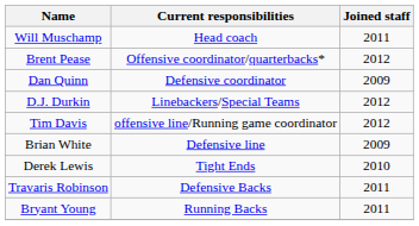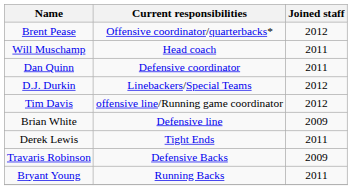 <table class="wikitable">
 <tr>
 <th>Name</th>
 <th>Current responsibilities</th>
 <th>Joined staff</th>
 </tr>
 <tr align="center">
+<td><a href='#'>Brent Pease</a></td>
+<td><a href='#'>Offensive coordinator</a>/<a href='#'>quarterbacks</a>*</td>
+<td>2012</td>
+</tr>
+<tr align="center">
 <td><a href='#'>Will Muschamp</a></td>
 <td><a href='#'>Head coach</a></td>
 <td>2011</td>
 </tr>
 <tr align="center">
-<td><a href='#'>Brent Pease</a></td>
-<td><a href='#'>Offensive coordinator</a>/<a href='#'>quarterbacks</a>*</td>
-<td>2012</td>
-</tr>
-<tr align="center">
 <td><a href='#'>Dan Quinn</a></td>
 <td><a href='#'>Defensive coordinator</a></td>
-<td>2009</td>
+<td>2011</td>
 </tr>
 <tr align="center">
 <td><a href='#'>D.J. Durkin</a></td>
 <td><a href='#'>Linebackers</a>/<a href='#'>Special Teams</a></td>
 <td>2012</td>
 </tr>
 <tr align="center">
 <td><a href='#'>Tim Davis</a></td>
 <td><a href='#'>offensive line</a>/Running game coordinator</td>
 <td>2012</td>
 </tr>
 <tr align="center">
 <td>Brian White</td>
 <td><a href='#'>Defensive line</a></td>
 <td>2009</td>
 </tr>
 <tr align="center">
 <td>Derek Lewis</td>
 <td><a href='#'>Tight Ends</a></td>
-<td>2010</td>
+<td>2011</td>
 </tr>
 <tr align="center">
 <td><a href='#'>Travaris Robinson</a></td>
 <td><a href='#'>Defensive Backs</a></td>
-<td>2011</td>
+<td>2009</td>
 </tr>
 <tr align="center">
 <td><a href='#'>Bryant Young</a></td>
 <td><a href='#'>Running Backs</a></td>
 <td>2011</td>
 </tr>
 <tr align="center">
 </tr>
 </table>
